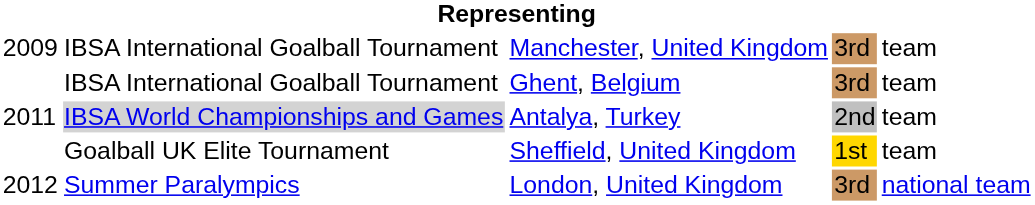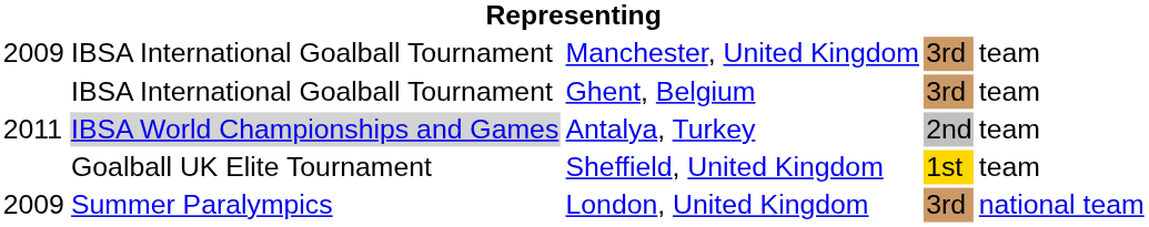 <table>
 <tr>
 <th colspan="5">Representing </th>
 </tr>
 <tr>
 <td>2009</td>
 <td>IBSA International Goalball Tournament</td>
 <td><a href='#'>Manchester</a>, <a href='#'>United Kingdom</a></td>
 <td bgcolor="#cc9966">3rd</td>
 <td>team</td>
 </tr>
 <tr>
 <td rowspan="3">2011</td>
 <td>IBSA International Goalball Tournament</td>
 <td><a href='#'>Ghent</a>, <a href='#'>Belgium</a></td>
 <td bgcolor="#cc9966">3rd</td>
 <td>team</td>
 </tr>
 <tr>
 <td style="background: lightgrey;"><a href='#'>IBSA World Championships and Games</a></td>
 <td><a href='#'>Antalya</a>, <a href='#'>Turkey</a></td>
 <td bgcolor="silver">2nd</td>
 <td>team</td>
 </tr>
 <tr>
 <td>Goalball UK Elite Tournament</td>
 <td><a href='#'>Sheffield</a>, <a href='#'>United Kingdom</a></td>
 <td bgcolor="gold">1st</td>
 <td>team</td>
 </tr>
 <tr>
-<td>2012</td>
+<td>2009</td>
 <td><a href='#'>Summer Paralympics</a></td>
 <td><a href='#'>London</a>, <a href='#'>United Kingdom</a></td>
 <td bgcolor="#cc9966">3rd</td>
 <td><a href='#'>national team</a></td>
 </tr>
 </table>
